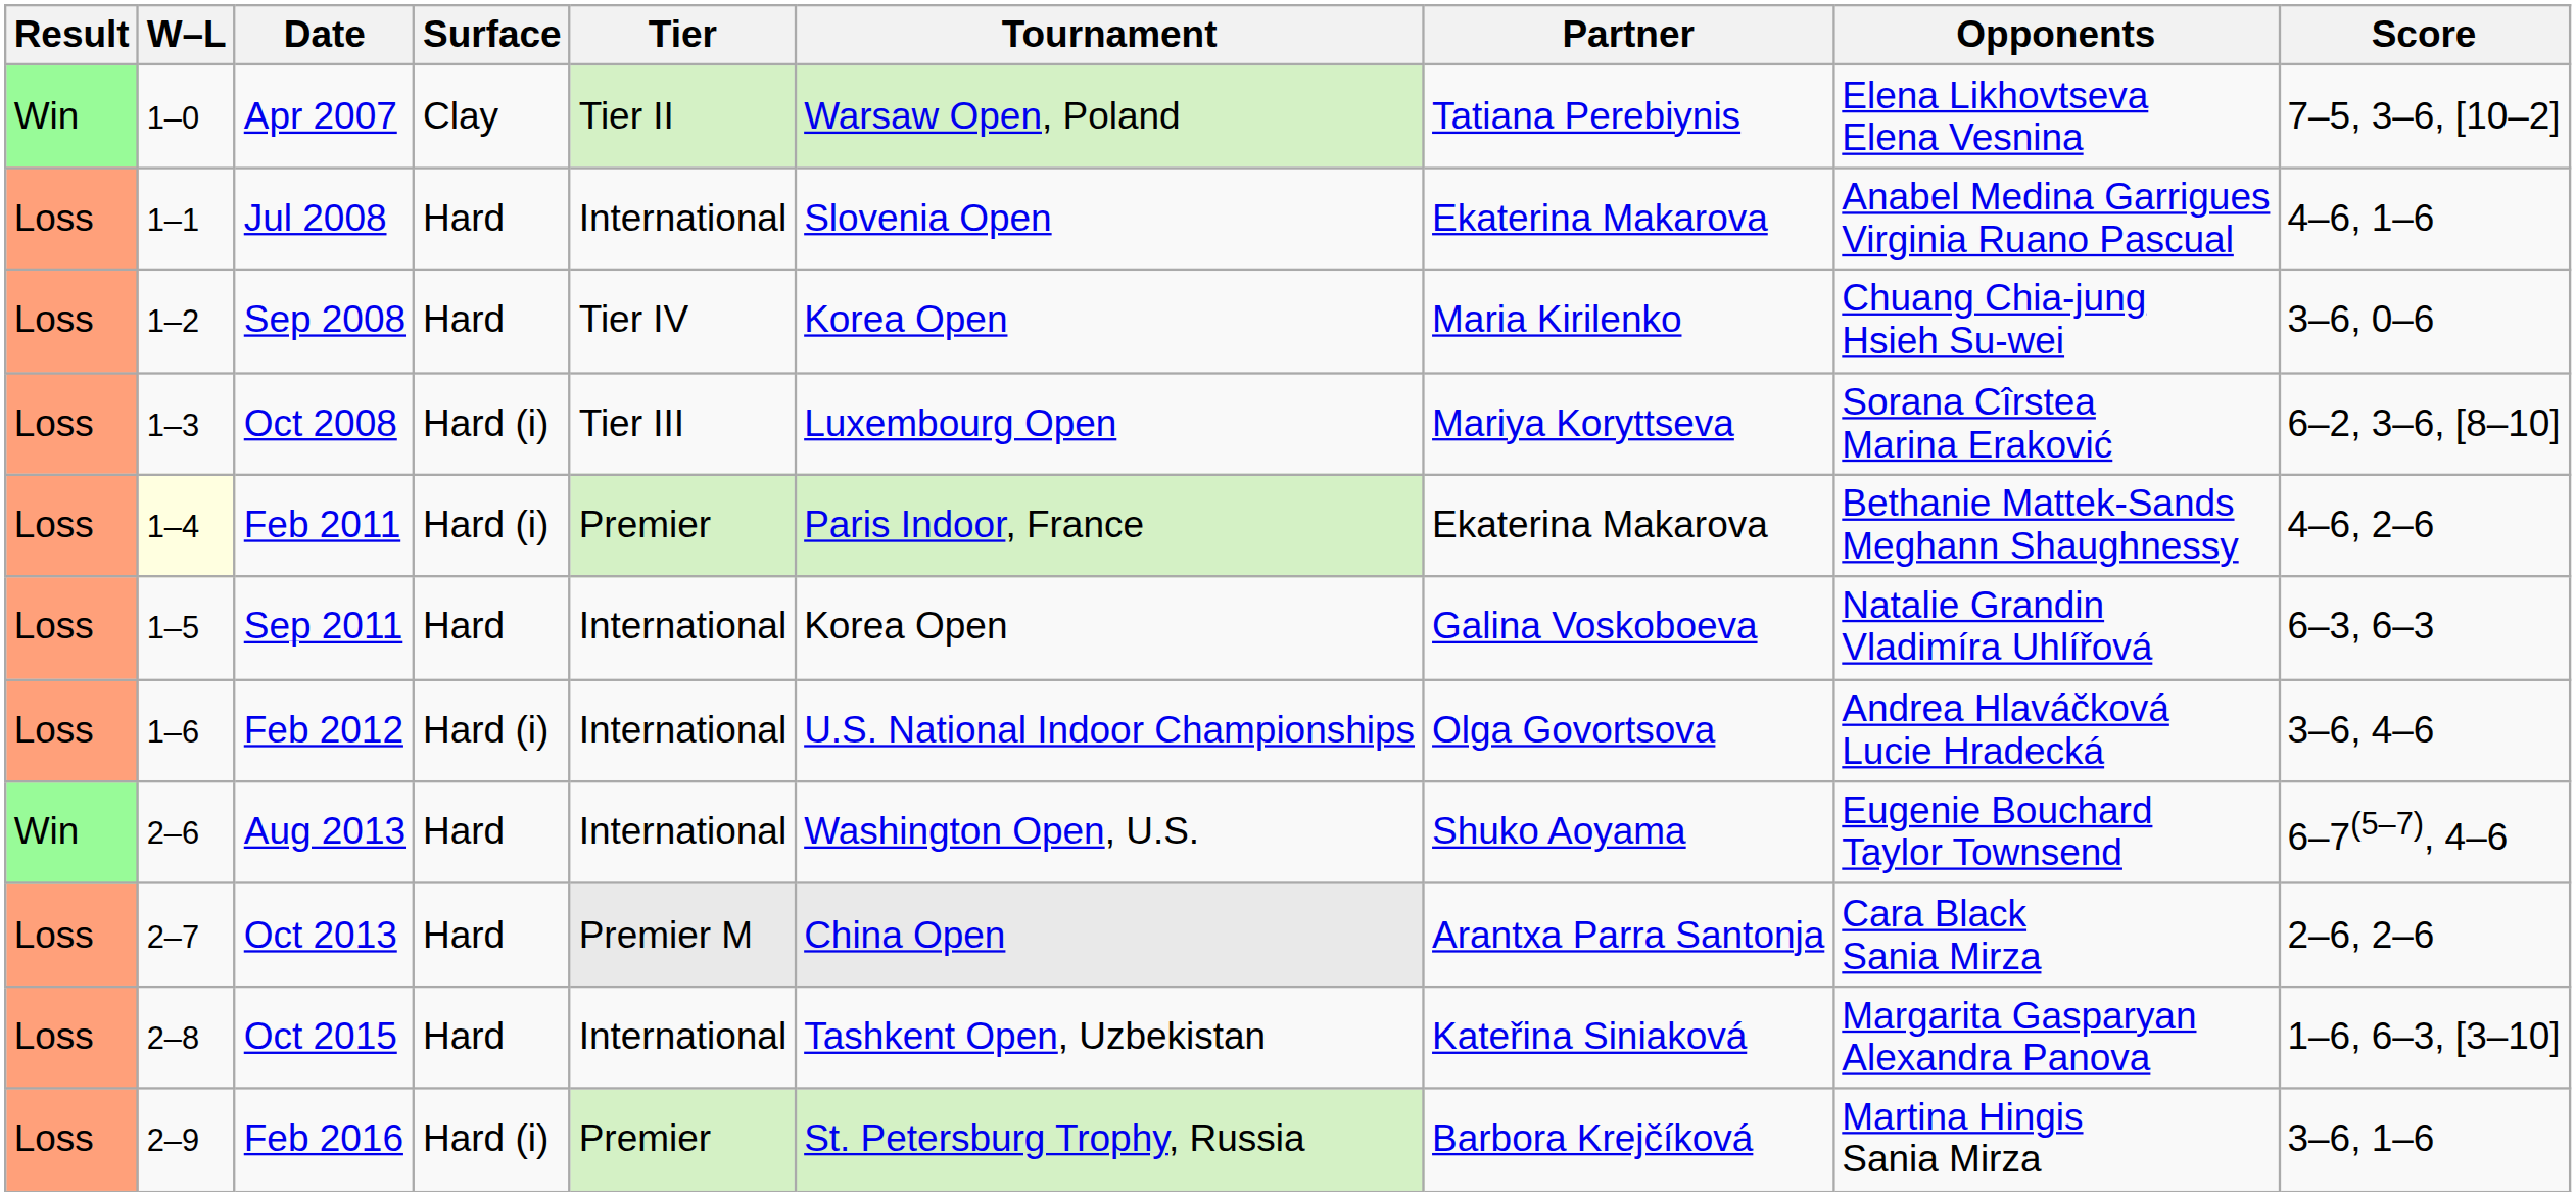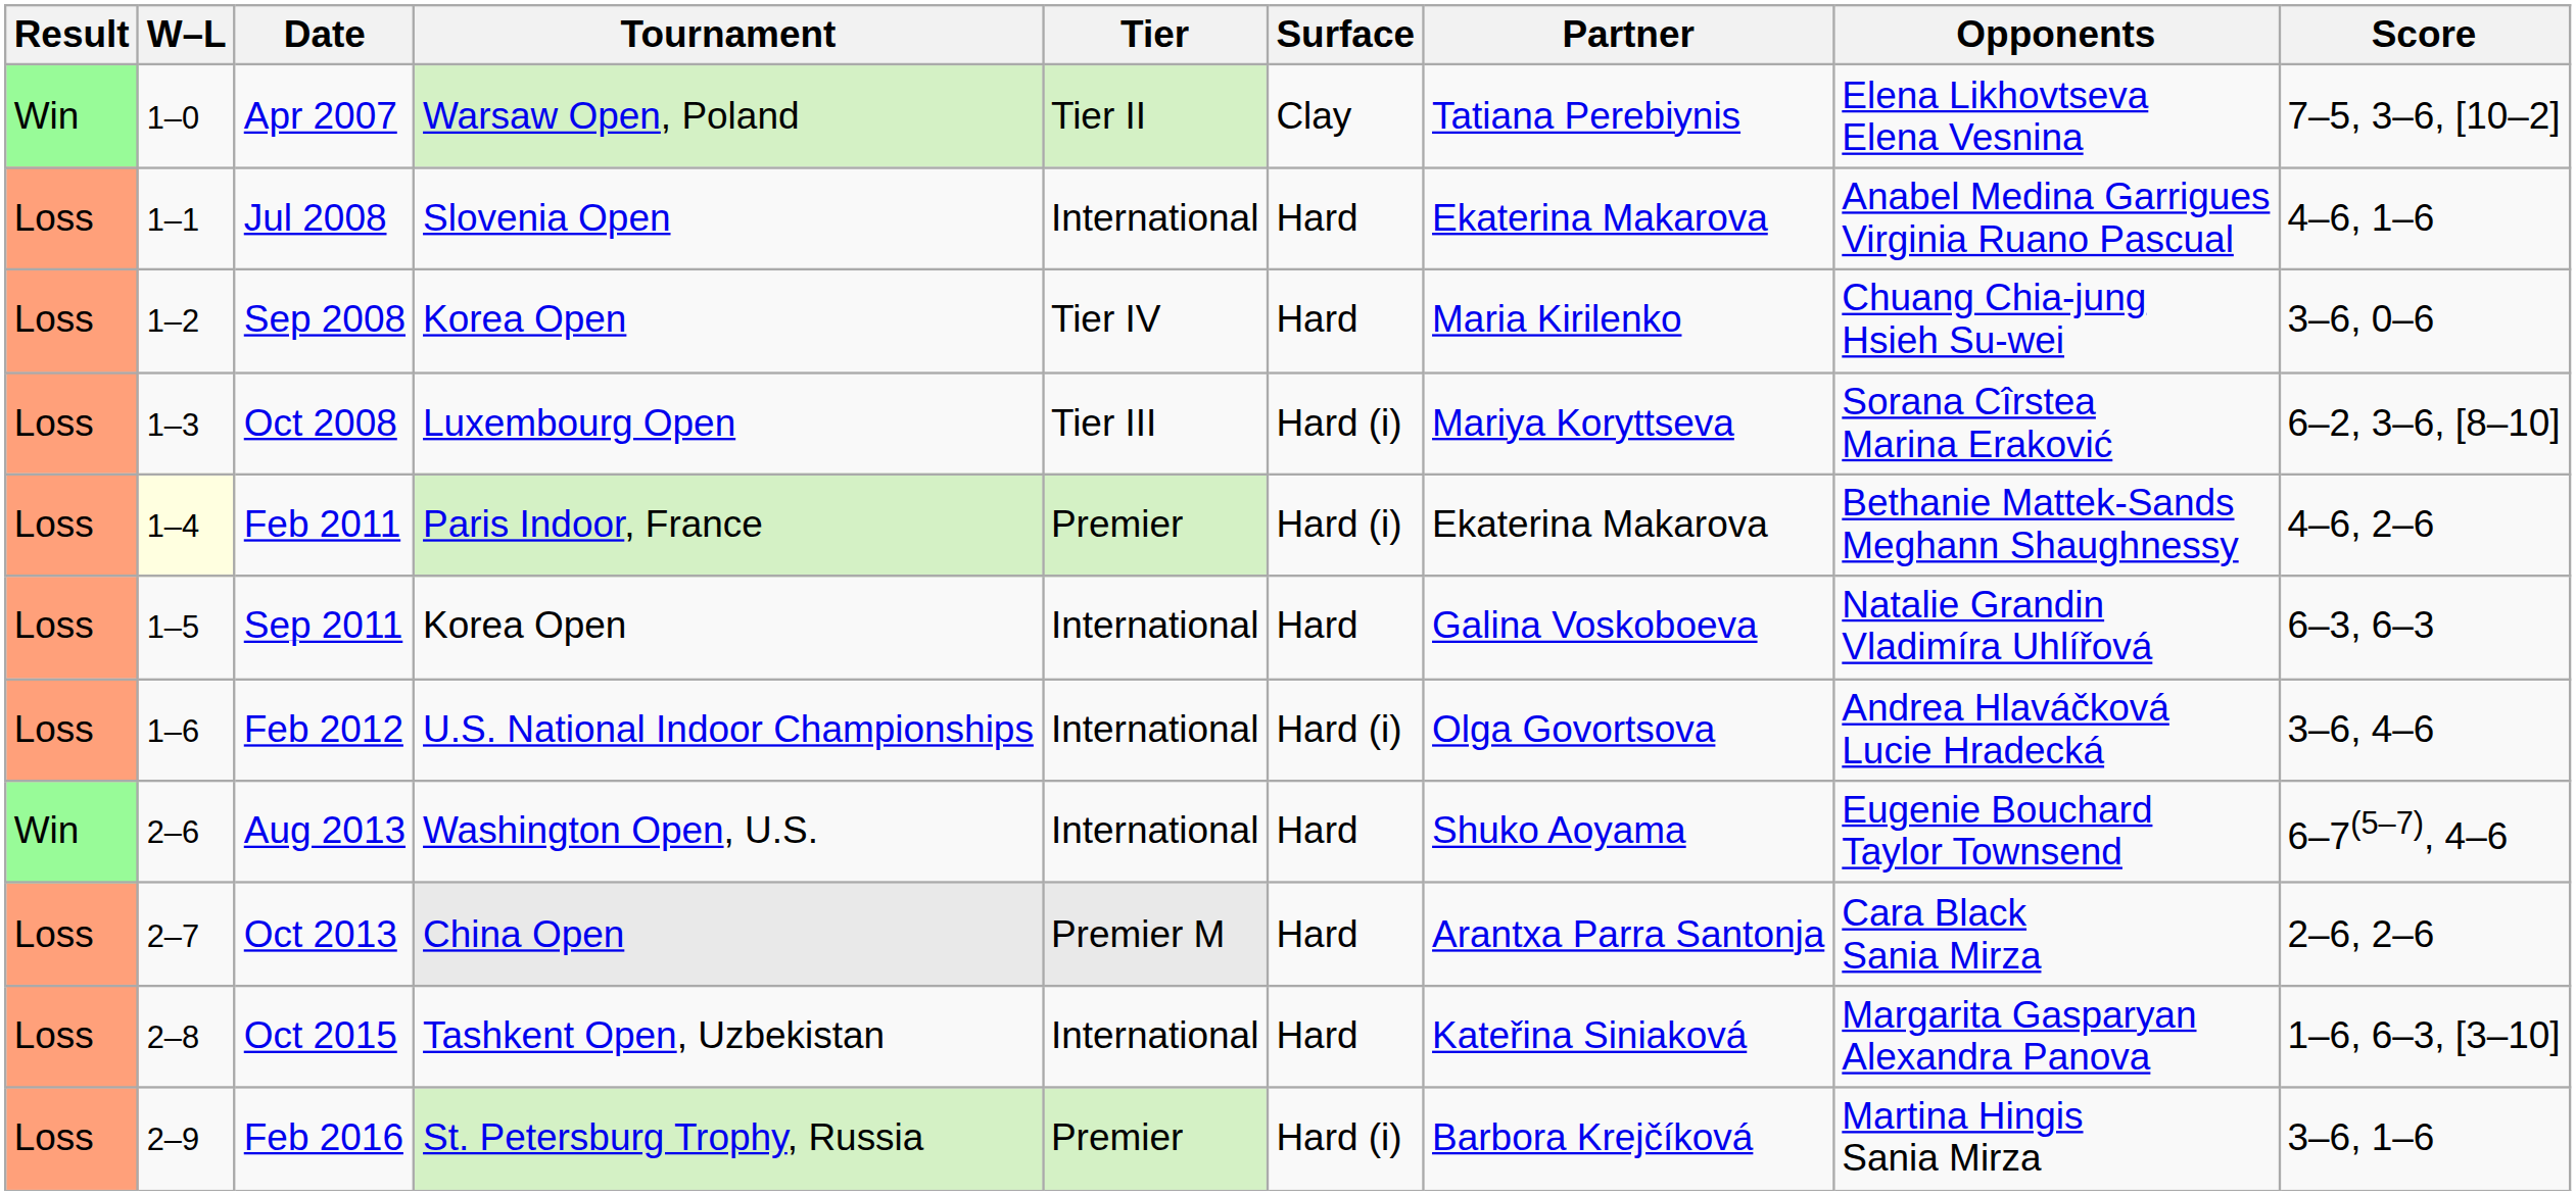 <table class="sortable wikitable">
 <tr>
 <th>Result</th>
 <th class="unsortable">W–L</th>
 <th>Date</th>
+<th>Tournament</th>
+<th>Tier</th>
 <th>Surface</th>
-<th>Tier</th>
-<th>Tournament</th>
 <th>Partner</th>
 <th>Opponents</th>
 <th class="unsortable">Score</th>
 </tr>
 <tr>
 <td bgcolor=98fb98>Win</td>
 <td><small>1–0</small></td>
 <td><a href='#'>Apr 2007</a></td>
+<td bgcolor=d4f1c5><a href='#'>Warsaw Open</a>, Poland</td>
+<td bgcolor=d4f1c5>Tier II</td>
 <td>Clay</td>
-<td bgcolor=d4f1c5>Tier II</td>
-<td bgcolor=d4f1c5><a href='#'>Warsaw Open</a>, Poland</td>
 <td> <a href='#'>Tatiana Perebiynis</a></td>
 <td> <a href='#'>Elena Likhovtseva</a> <br>  <a href='#'>Elena Vesnina</a></td>
 <td>7–5, 3–6, [10–2]</td>
 </tr>
 <tr>
 <td bgcolor=ffa07a>Loss</td>
 <td><small>1–1</small></td>
 <td><a href='#'>Jul 2008</a></td>
+<td><a href='#'>Slovenia Open</a></td>
+<td>International</td>
 <td>Hard</td>
-<td>International</td>
-<td><a href='#'>Slovenia Open</a></td>
 <td> <a href='#'>Ekaterina Makarova</a></td>
 <td> <a href='#'>Anabel Medina Garrigues</a> <br>  <a href='#'>Virginia Ruano Pascual</a></td>
 <td>4–6, 1–6</td>
 </tr>
 <tr>
 <td bgcolor=ffa07a>Loss</td>
 <td><small>1–2</small></td>
 <td><a href='#'>Sep 2008</a></td>
+<td><a href='#'>Korea Open</a></td>
+<td>Tier IV</td>
 <td>Hard</td>
-<td>Tier IV</td>
-<td><a href='#'>Korea Open</a></td>
 <td> <a href='#'>Maria Kirilenko</a></td>
 <td> <a href='#'>Chuang Chia-jung</a> <br>  <a href='#'>Hsieh Su-wei</a></td>
 <td>3–6, 0–6</td>
 </tr>
 <tr>
 <td bgcolor=ffa07a>Loss</td>
 <td><small>1–3</small></td>
 <td><a href='#'>Oct 2008</a></td>
+<td><a href='#'>Luxembourg Open</a></td>
+<td>Tier III</td>
 <td>Hard (i)</td>
-<td>Tier III</td>
-<td><a href='#'>Luxembourg Open</a></td>
 <td> <a href='#'>Mariya Koryttseva</a></td>
 <td> <a href='#'>Sorana Cîrstea</a> <br>  <a href='#'>Marina Eraković</a></td>
 <td>6–2, 3–6, [8–10]</td>
 </tr>
 <tr>
 <td bgcolor=ffa07a>Loss</td>
 <td style="background: lightyellow;"><small>1–4</small></td>
 <td><a href='#'>Feb 2011</a></td>
+<td bgcolor=d4f1c5><a href='#'>Paris Indoor</a>, France</td>
+<td bgcolor=d4f1c5>Premier</td>
 <td>Hard (i)</td>
-<td bgcolor=d4f1c5>Premier</td>
-<td bgcolor=d4f1c5><a href='#'>Paris Indoor</a>, France</td>
 <td> Ekaterina Makarova</td>
 <td> <a href='#'>Bethanie Mattek-Sands</a> <br>  <a href='#'>Meghann Shaughnessy</a></td>
 <td>4–6, 2–6</td>
 </tr>
 <tr>
 <td bgcolor=ffa07a>Loss</td>
 <td><small>1–5</small></td>
 <td><a href='#'>Sep 2011</a></td>
+<td>Korea Open</td>
+<td>International</td>
 <td>Hard</td>
-<td>International</td>
-<td>Korea Open</td>
 <td> <a href='#'>Galina Voskoboeva</a></td>
 <td> <a href='#'>Natalie Grandin</a> <br>  <a href='#'>Vladimíra Uhlířová</a></td>
 <td>6–3, 6–3</td>
 </tr>
 <tr>
 <td bgcolor=ffa07a>Loss</td>
 <td><small>1–6</small></td>
 <td><a href='#'>Feb 2012</a></td>
+<td><a href='#'>U.S. National Indoor Championships</a></td>
+<td>International</td>
 <td>Hard (i)</td>
-<td>International</td>
-<td><a href='#'>U.S. National Indoor Championships</a></td>
 <td> <a href='#'>Olga Govortsova</a></td>
 <td> <a href='#'>Andrea Hlaváčková</a> <br>  <a href='#'>Lucie Hradecká</a></td>
 <td>3–6, 4–6</td>
 </tr>
 <tr>
 <td bgcolor=98fb98>Win</td>
 <td><small>2–6</small></td>
 <td><a href='#'>Aug 2013</a></td>
+<td><a href='#'>Washington Open</a>, U.S.</td>
+<td>International</td>
 <td>Hard</td>
-<td>International</td>
-<td><a href='#'>Washington Open</a>, U.S.</td>
 <td> <a href='#'>Shuko Aoyama</a></td>
 <td> <a href='#'>Eugenie Bouchard</a> <br>  <a href='#'>Taylor Townsend</a></td>
 <td>6–7<sup>(5–7)</sup>, 4–6</td>
 </tr>
 <tr>
 <td bgcolor=ffa07a>Loss</td>
 <td><small>2–7</small></td>
 <td><a href='#'>Oct 2013</a></td>
+<td bgcolor="#e9e9e9"><a href='#'>China Open</a></td>
+<td bgcolor="#e9e9e9">Premier M</td>
 <td>Hard</td>
-<td bgcolor="#e9e9e9">Premier M</td>
-<td bgcolor="#e9e9e9"><a href='#'>China Open</a></td>
 <td> <a href='#'>Arantxa Parra Santonja</a></td>
 <td> <a href='#'>Cara Black</a> <br>  <a href='#'>Sania Mirza</a></td>
 <td>2–6, 2–6</td>
 </tr>
 <tr>
 <td bgcolor=ffa07a>Loss</td>
 <td><small>2–8</small></td>
 <td><a href='#'>Oct 2015</a></td>
+<td><a href='#'>Tashkent Open</a>, Uzbekistan</td>
+<td>International</td>
 <td>Hard</td>
-<td>International</td>
-<td><a href='#'>Tashkent Open</a>, Uzbekistan</td>
 <td> <a href='#'>Kateřina Siniaková</a></td>
 <td> <a href='#'>Margarita Gasparyan</a> <br>  <a href='#'>Alexandra Panova</a></td>
 <td>1–6, 6–3, [3–10]</td>
 </tr>
 <tr>
 <td bgcolor=ffa07a>Loss</td>
 <td><small>2–9</small></td>
 <td><a href='#'>Feb 2016</a></td>
+<td bgcolor=d4f1c5><a href='#'>St. Petersburg Trophy</a>, Russia</td>
+<td bgcolor=d4f1c5>Premier</td>
 <td>Hard (i)</td>
-<td bgcolor=d4f1c5>Premier</td>
-<td bgcolor=d4f1c5><a href='#'>St. Petersburg Trophy</a>, Russia</td>
 <td> <a href='#'>Barbora Krejčíková</a></td>
 <td> <a href='#'>Martina Hingis</a> <br>  Sania Mirza</td>
 <td>3–6, 1–6</td>
 </tr>
 </table>
